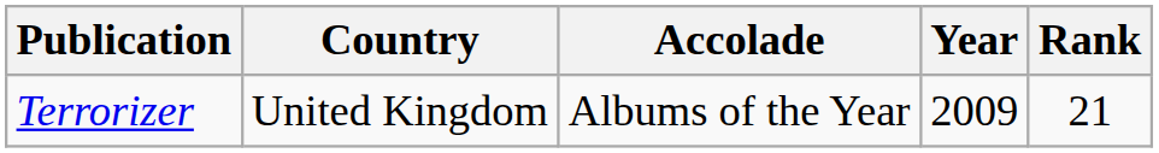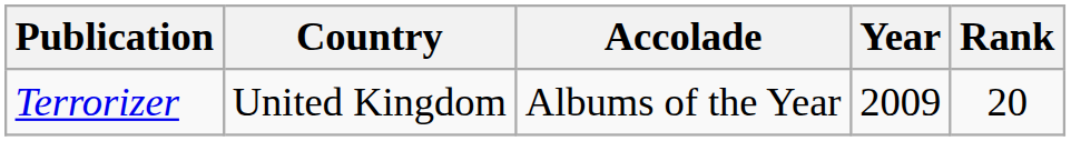 <table class="wikitable">
 <tr>
 <th>Publication</th>
 <th>Country</th>
 <th>Accolade</th>
 <th>Year</th>
 <th>Rank</th>
 </tr>
 <tr>
 <td><em><a href='#'>Terrorizer</a></em></td>
 <td>United Kingdom</td>
 <td>Albums of the Year</td>
 <td>2009</td>
-<td style="text-align:center;">21</td>
+<td style="text-align:center;">20</td>
 </tr>
 </table>
